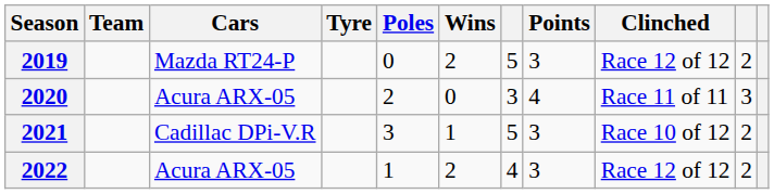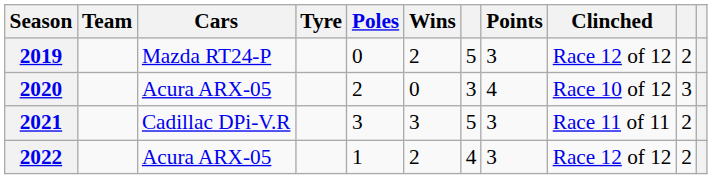 <table class="wikitable">
 <tr>
 <th>Season</th>
 <th>Team</th>
 <th>Cars</th>
 <th>Tyre</th>
 <th><a href='#'>Poles</a></th>
 <th>Wins</th>
 <th></th>
 <th>Points</th>
 <th>Clinched</th>
 <th></th>
 <th></th>
 </tr>
 <tr>
 <th><a href='#'>2019</a></th>
 <td></td>
 <td><a href='#'>Mazda RT24-P</a></td>
 <td></td>
 <td>0</td>
 <td>2</td>
 <td>5</td>
 <td>3</td>
 <td><a href='#'>Race 12</a> of 12</td>
 <td>2</td>
 <th></th>
 </tr>
 <tr>
 <th><a href='#'>2020</a></th>
 <td></td>
 <td><a href='#'>Acura ARX-05</a></td>
 <td></td>
 <td>2</td>
 <td>0</td>
 <td>3</td>
 <td>4</td>
-<td><a href='#'>Race 11</a> of 11</td>
+<td><a href='#'>Race 10</a> of 12</td>
 <td>3</td>
 <th></th>
 </tr>
 <tr>
 <th><a href='#'>2021</a></th>
 <td></td>
 <td><a href='#'>Cadillac DPi-V.R</a></td>
 <td></td>
 <td>3</td>
-<td>1</td>
+<td>3</td>
 <td>5</td>
 <td>3</td>
-<td><a href='#'>Race 10</a> of 12</td>
+<td><a href='#'>Race 11</a> of 11</td>
 <td>2</td>
 <th></th>
 </tr>
 <tr>
 <th><a href='#'>2022</a></th>
 <td></td>
 <td><a href='#'>Acura ARX-05</a></td>
 <td></td>
 <td>1</td>
 <td>2</td>
 <td>4</td>
 <td>3</td>
 <td><a href='#'>Race 12</a> of 12</td>
 <td>2</td>
 <th></th>
 </tr>
 </table>
